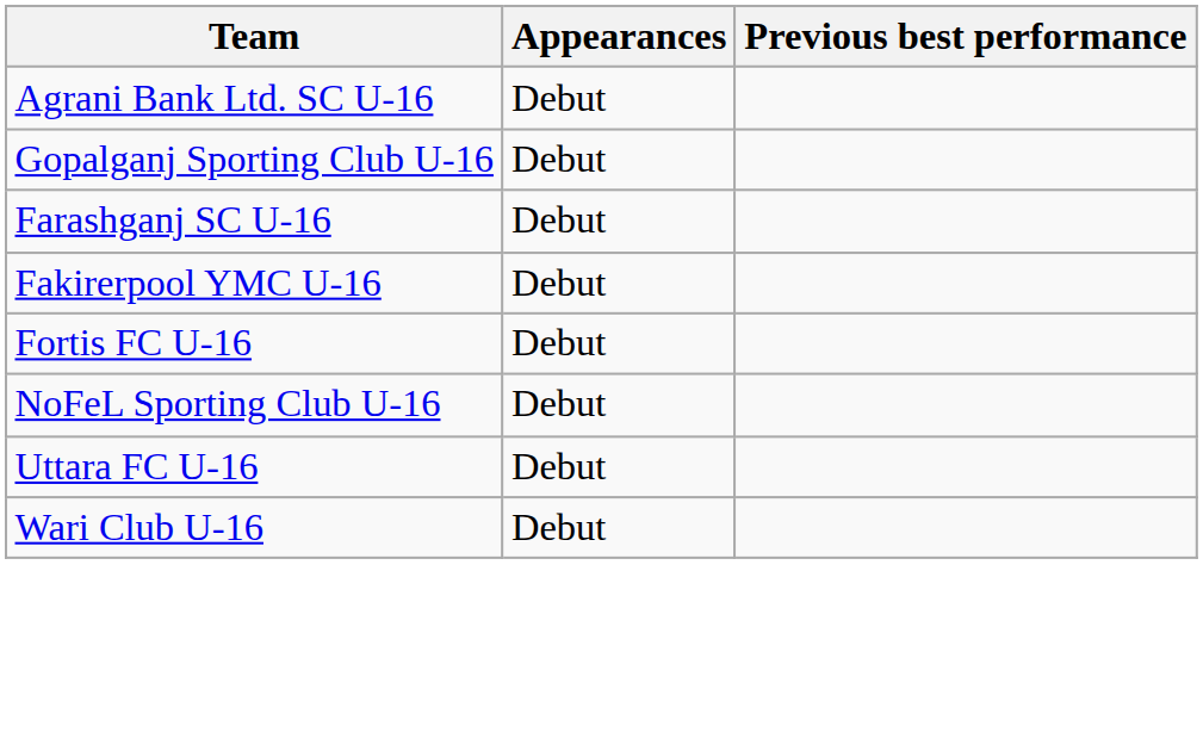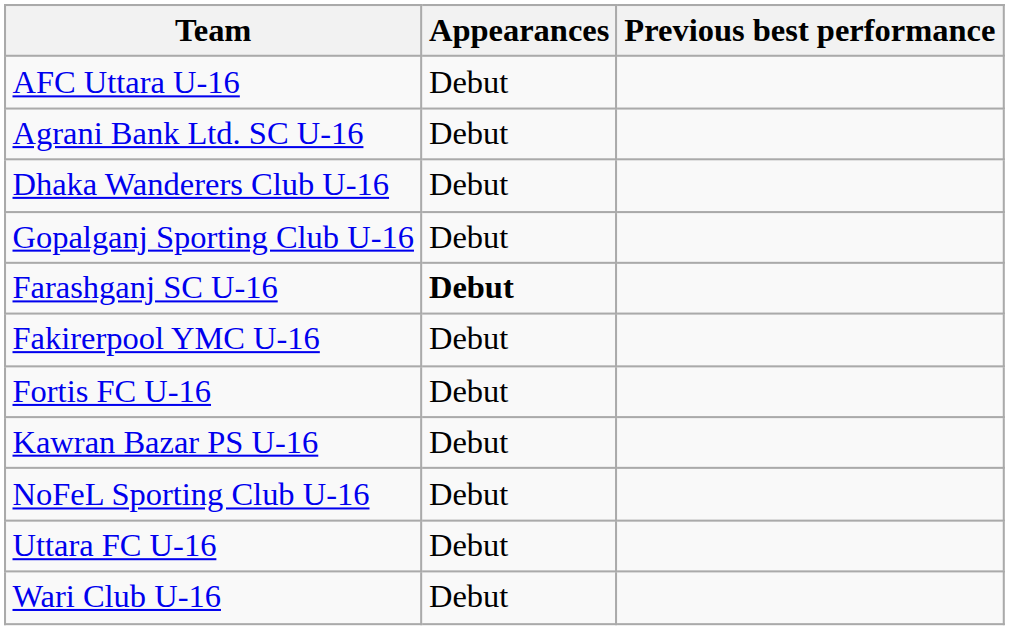 <table class="wikitable sortable" style="text-align: left;">
 <tr>
 <th>Team</th>
 <th>Appearances</th>
 <th>Previous best performance</th>
 </tr>
 <tr>
+<td><a href='#'>AFC Uttara U-16</a></td>
+<td>Debut</td>
+<td></td>
+</tr>
+<tr>
 <td><a href='#'>Agrani Bank Ltd. SC U-16</a></td>
+<td>Debut</td>
+<td></td>
+</tr>
+<tr>
+<td><a href='#'>Dhaka Wanderers Club U-16</a></td>
 <td>Debut</td>
 <td></td>
 </tr>
 <tr>
 <td><a href='#'>Gopalganj Sporting Club U-16</a></td>
 <td>Debut</td>
 <td></td>
 </tr>
 <tr>
 <td><a href='#'>Farashganj SC U-16</a></td>
-<td>Debut</td>
+<td><strong>Debut</strong></td>
 <td></td>
 </tr>
 <tr>
 <td><a href='#'>Fakirerpool YMC U-16</a></td>
 <td>Debut</td>
 <td></td>
 </tr>
 <tr>
 <td><a href='#'>Fortis FC U-16</a></td>
+<td>Debut</td>
+<td></td>
+</tr>
+<tr>
+<td><a href='#'>Kawran Bazar PS U-16</a></td>
 <td>Debut</td>
 <td></td>
 </tr>
 <tr>
 <td><a href='#'>NoFeL Sporting Club U-16</a></td>
 <td>Debut</td>
 <td></td>
 </tr>
 <tr>
 <td><a href='#'>Uttara FC U-16</a></td>
 <td>Debut</td>
 </tr>
 <tr>
 <td><a href='#'>Wari Club U-16</a></td>
 <td>Debut</td>
 <td></td>
 </tr>
 </table>
